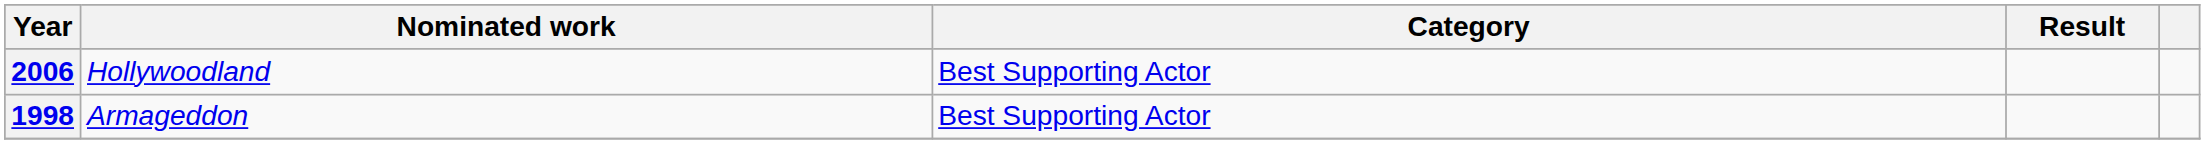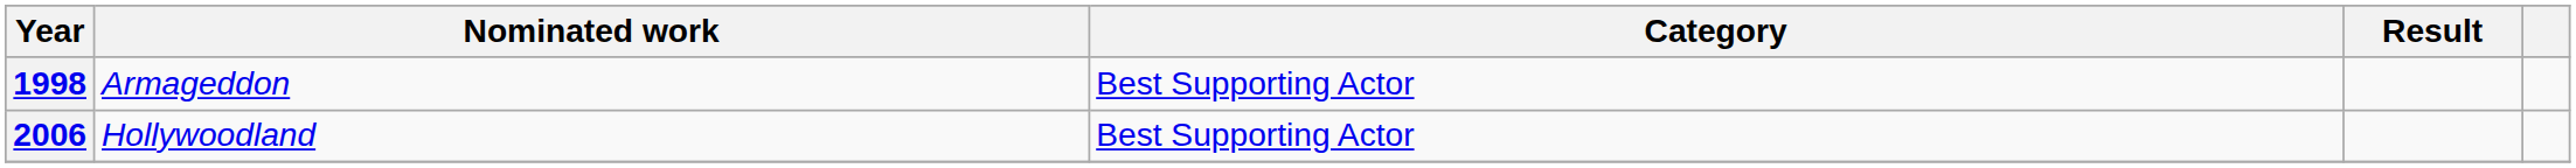 <table class=wikitable>
 <tr>
 <th scope="col" style="width:1em;">Year</th>
 <th scope="col" style="width:30em;">Nominated work</th>
 <th scope="col" style="width:38em;">Category</th>
 <th scope="col" style="width:5em;">Result</th>
 <th scope="col" style="width:1em;"></th>
 </tr>
 <tr>
+<th scope="row"><a href='#'>1998</a></th>
+<td><em><a href='#'>Armageddon</a></em></td>
+<td><a href='#'>Best Supporting Actor</a></td>
+<td></td>
+<td style="text-align:center;"></td>
+</tr>
+<tr>
 <th scope="row"><a href='#'>2006</a></th>
 <td><em><a href='#'>Hollywoodland</a></em></td>
 <td><a href='#'>Best Supporting Actor</a></td>
 <td></td>
 <td style="text-align:center;"></td>
 </tr>
 <tr>
-<th scope="row"><a href='#'>1998</a></th>
-<td><em><a href='#'>Armageddon</a></em></td>
-<td><a href='#'>Best Supporting Actor</a></td>
-<td></td>
-<td style="text-align:center;"></td>
-</tr>
-<tr>
 </tr>
 </table>
